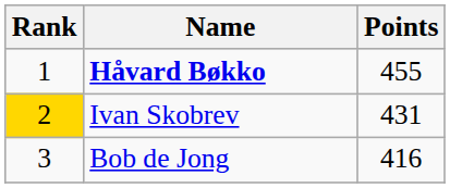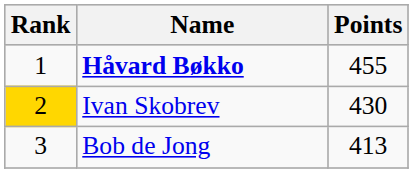 <table class="wikitable" border="1">
 <tr>
 <th width=30>Rank</th>
 <th width=150>Name</th>
 <th width=25>Points</th>
 </tr>
 <tr align=center>
 <td>1</td>
 <td align=left> <strong><a href='#'>Håvard Bøkko</a></strong></td>
 <td>455</td>
 </tr>
 <tr align=center>
 <td style="background: gold;">2</td>
 <td align=left> <a href='#'>Ivan Skobrev</a></td>
-<td>431</td>
+<td>430</td>
 </tr>
 <tr align=center>
 <td>3</td>
 <td align=left> <a href='#'>Bob de Jong</a></td>
-<td>416</td>
+<td>413</td>
 </tr>
 </table>
